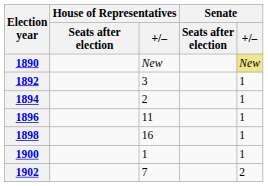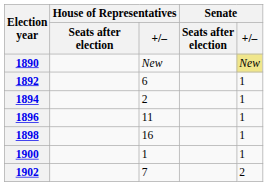 <table class=wikitable>
 <tr>
 <th rowspan=2>Election<br>year</th>
 <th colspan=2>House of Representatives</th>
 <th colspan=2>Senate</th>
 </tr>
 <tr>
 <th>Seats after<br>election</th>
 <th>+/–</th>
 <th>Seats after<br>election</th>
 <th>+/–</th>
 </tr>
 <tr>
 <th><a href='#'>1890</a></th>
 <td></td>
 <td><em>New</em></td>
 <td></td>
 <td style="background: khaki;"><em>New</em></td>
 </tr>
 <tr>
 <th><a href='#'>1892</a></th>
 <td></td>
-<td>3</td>
+<td>6</td>
 <td></td>
 <td>1</td>
 </tr>
 <tr>
 <th><a href='#'>1894</a></th>
 <td></td>
 <td>2</td>
 <td></td>
 <td>1</td>
 </tr>
 <tr>
 <th><a href='#'>1896</a></th>
 <td></td>
 <td>11</td>
 <td></td>
 <td>1</td>
 </tr>
 <tr>
 <th><a href='#'>1898</a></th>
 <td></td>
 <td>16</td>
 <td></td>
 <td>1</td>
 </tr>
 <tr>
 <th><a href='#'>1900</a></th>
 <td></td>
 <td>1</td>
 <td></td>
 <td>1</td>
 </tr>
 <tr>
 <th><a href='#'>1902</a></th>
 <td></td>
 <td>7</td>
 <td></td>
 <td>2</td>
 </tr>
 </table>
